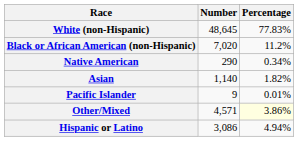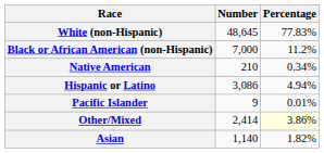 <table class="wikitable" style="text-align:right">
 <tr>
 <th scope="col">Race</th>
 <th scope="col">Number</th>
 <th scope="col">Percentage</th>
 </tr>
 <tr>
 <th scope="row"><a href='#'>White</a> (non-Hispanic)</th>
 <td>48,645</td>
 <td>77.83%</td>
 </tr>
 <tr>
 <th scope="row"><a href='#'>Black or African American</a> (non-Hispanic)</th>
-<td>7,020</td>
+<td>7,000</td>
 <td>11.2%</td>
 </tr>
 <tr>
 <th scope="row"><a href='#'>Native American</a></th>
-<td>290</td>
+<td>210</td>
 <td>0.34%</td>
 </tr>
 <tr>
-<th scope="row"><a href='#'>Asian</a></th>
-<td>1,140</td>
-<td>1.82%</td>
+<th scope="row"><a href='#'>Hispanic</a> or <a href='#'>Latino</a></th>
+<td>3,086</td>
+<td>4.94%</td>
 </tr>
 <tr>
 <th scope="row"><a href='#'>Pacific Islander</a></th>
 <td>9</td>
 <td>0.01%</td>
 </tr>
 <tr>
 <th scope="row"><a href='#'>Other/Mixed</a></th>
-<td>4,571</td>
+<td>2,414</td>
 <td style="background: lightyellow;">3.86%</td>
 </tr>
 <tr>
-<th scope="row"><a href='#'>Hispanic</a> or <a href='#'>Latino</a></th>
-<td>3,086</td>
-<td>4.94%</td>
+<th scope="row"><a href='#'>Asian</a></th>
+<td>1,140</td>
+<td>1.82%</td>
 </tr>
 </table>
